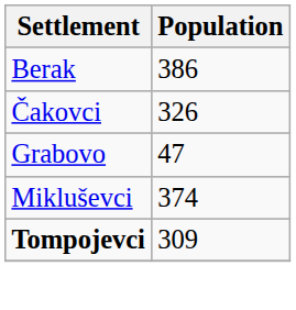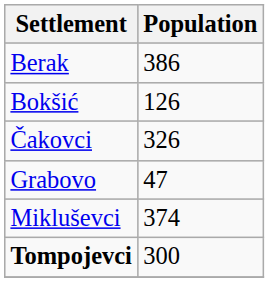 <table class="wikitable">
 <tr>
 <th>Settlement</th>
 <th>Population</th>
 </tr>
 <tr>
 <td><a href='#'>Berak</a></td>
 <td>386</td>
+</tr>
+<tr>
+<td><a href='#'>Bokšić</a></td>
+<td>126</td>
 </tr>
 <tr>
 <td><a href='#'>Čakovci</a></td>
 <td>326</td>
 </tr>
 <tr>
 <td><a href='#'>Grabovo</a></td>
 <td>47</td>
 </tr>
 <tr>
 <td><a href='#'>Mikluševci</a></td>
 <td>374</td>
 </tr>
 <tr>
 <td><strong>Tompojevci</strong></td>
-<td>309</td>
+<td>300</td>
 </tr>
 <tr>
 </tr>
 </table>
